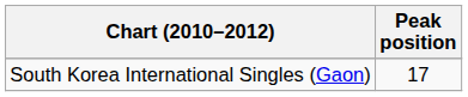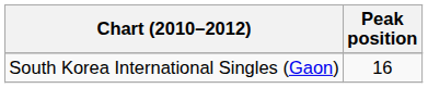 <table class="wikitable sortable">
 <tr>
 <th>Chart (2010–2012)</th>
 <th>Peak<br>position</th>
 </tr>
 <tr>
 </tr>
 <tr>
 </tr>
 <tr>
 </tr>
 <tr>
 </tr>
 <tr>
 </tr>
 <tr>
 </tr>
 <tr>
 </tr>
 <tr>
 <td>South Korea International Singles (<a href='#'>Gaon</a>)</td>
-<td align="center">17</td>
+<td align="center">16</td>
 </tr>
 <tr>
 </tr>
 <tr>
 </tr>
 <tr>
 </tr>
 <tr>
 </tr>
 <tr>
 </tr>
 <tr>
 </tr>
 </table>
